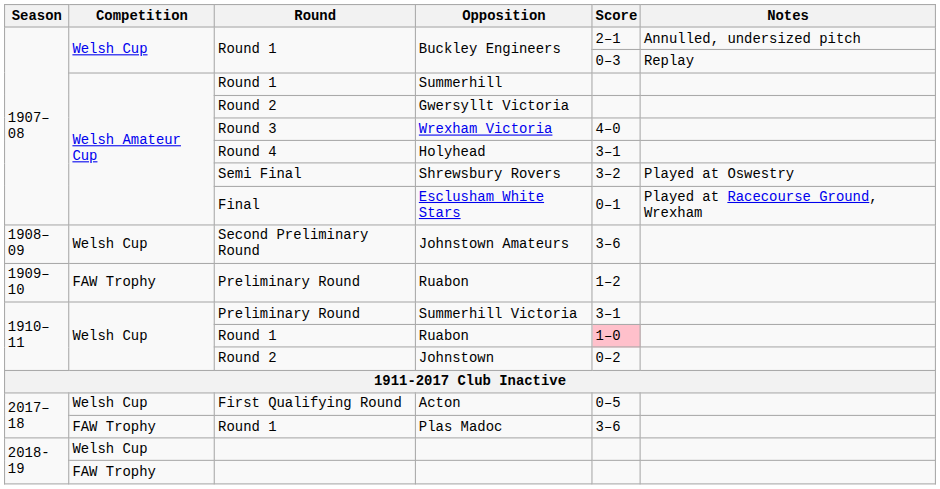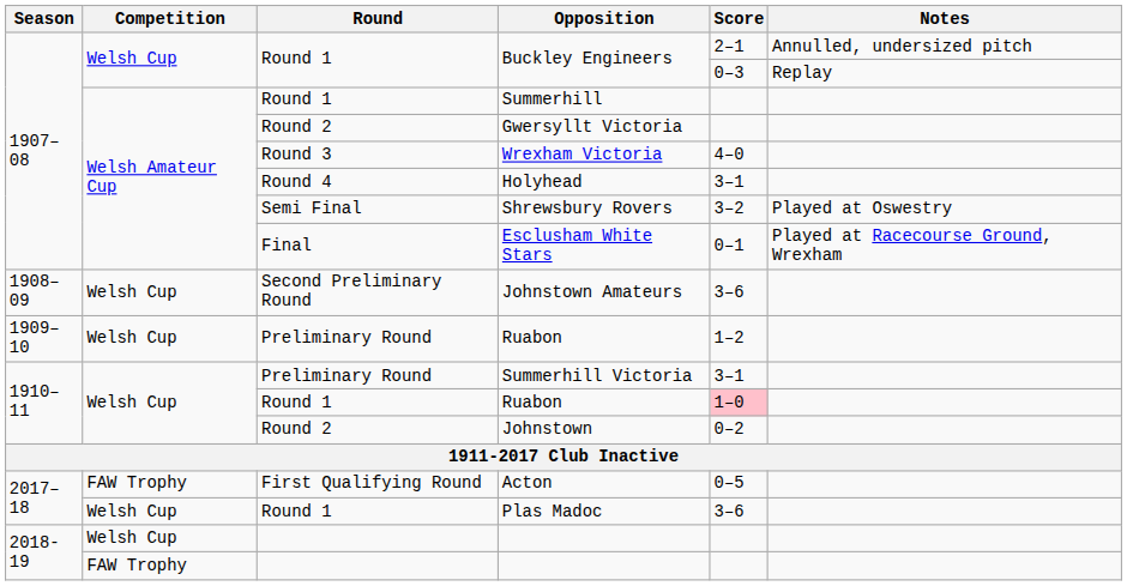 <table class="wikitable">
 <tr>
 <th>Season</th>
 <th>Competition</th>
 <th>Round</th>
 <th>Opposition</th>
 <th>Score</th>
 <th>Notes</th>
 </tr>
 <tr>
 <td rowspan="8">1907–08</td>
 <td rowspan="2"><a href='#'>Welsh Cup</a></td>
 <td rowspan="2">Round 1</td>
 <td rowspan="2">Buckley Engineers</td>
 <td>2–1</td>
 <td>Annulled, undersized pitch</td>
 </tr>
 <tr>
 <td>0–3</td>
 <td>Replay</td>
 </tr>
 <tr>
 <td rowspan="6"><a href='#'>Welsh Amateur Cup</a></td>
 <td>Round 1</td>
 <td>Summerhill</td>
 <td></td>
 <td></td>
 </tr>
 <tr>
 <td>Round 2</td>
 <td>Gwersyllt Victoria</td>
 <td></td>
 <td></td>
 </tr>
 <tr>
 <td>Round 3</td>
 <td><a href='#'>Wrexham Victoria</a></td>
 <td>4–0</td>
 <td></td>
 </tr>
 <tr>
 <td>Round 4</td>
 <td>Holyhead</td>
 <td>3–1</td>
 <td></td>
 </tr>
 <tr>
 <td>Semi Final</td>
 <td>Shrewsbury Rovers</td>
 <td>3–2</td>
 <td>Played at Oswestry</td>
 </tr>
 <tr>
 <td>Final</td>
 <td><a href='#'>Esclusham White Stars</a></td>
 <td>0–1</td>
 <td>Played at <a href='#'>Racecourse Ground</a>, Wrexham</td>
 </tr>
 <tr>
 <td>1908–09</td>
 <td>Welsh Cup</td>
 <td>Second Preliminary Round</td>
 <td>Johnstown Amateurs</td>
 <td>3–6</td>
 <td></td>
 </tr>
 <tr>
 <td>1909–10</td>
-<td>FAW Trophy</td>
+<td>Welsh Cup</td>
 <td>Preliminary Round</td>
 <td>Ruabon</td>
 <td>1–2</td>
 <td></td>
 </tr>
 <tr>
 <td rowspan="3">1910–11</td>
 <td rowspan="3">Welsh Cup</td>
 <td>Preliminary Round</td>
 <td>Summerhill Victoria</td>
 <td>3–1</td>
 <td></td>
 </tr>
 <tr>
 <td>Round 1</td>
 <td>Ruabon</td>
 <td style="background: pink;">1–0</td>
 <td></td>
 </tr>
 <tr>
 <td>Round 2</td>
 <td>Johnstown</td>
 <td>0–2</td>
 <td></td>
 </tr>
 <tr>
 <th colspan="6">1911-2017 Club Inactive</th>
 </tr>
 <tr>
 <td rowspan="2">2017–18</td>
-<td>Welsh Cup</td>
+<td>FAW Trophy</td>
 <td>First Qualifying Round</td>
 <td>Acton</td>
 <td>0–5</td>
 <td></td>
 </tr>
 <tr>
-<td>FAW Trophy</td>
+<td>Welsh Cup</td>
 <td>Round 1</td>
 <td>Plas Madoc</td>
 <td>3–6</td>
 <td></td>
 </tr>
 <tr>
 <td rowspan="2">2018-19</td>
 <td>Welsh Cup</td>
 <td></td>
 <td></td>
 <td></td>
 <td></td>
 </tr>
 <tr>
 <td>FAW Trophy</td>
 <td></td>
 <td></td>
 <td></td>
 <td></td>
 </tr>
 </table>
